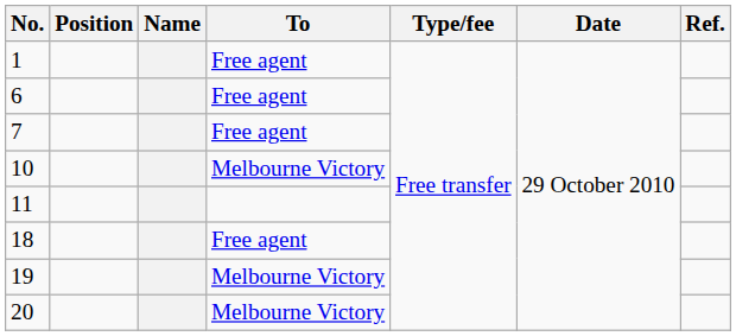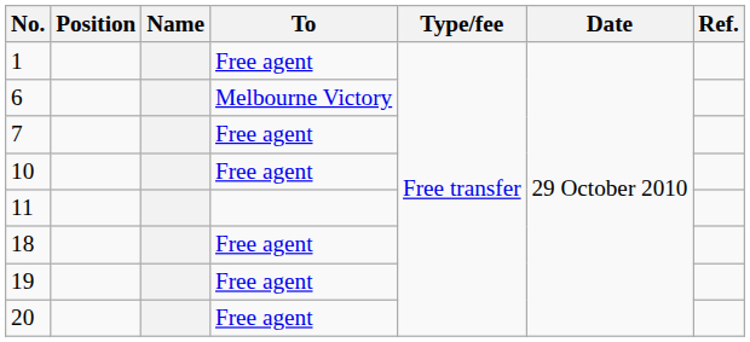 <table class="wikitable plainrowheaders sortable" style="text-align:center; text-align:left">
 <tr>
 <th>No.</th>
 <th>Position</th>
 <th>Name</th>
 <th>To</th>
 <th>Type/fee</th>
 <th>Date</th>
 <th>Ref.</th>
 </tr>
 <tr>
 <td>1</td>
 <td></td>
 <th scope="row"></th>
 <td><a href='#'>Free agent</a></td>
 <td rowspan="8"><a href='#'>Free transfer</a></td>
 <td rowspan="8">29 October 2010</td>
 <td></td>
 </tr>
 <tr>
 <td>6</td>
 <td></td>
 <th scope="row"></th>
-<td><a href='#'>Free agent</a></td>
+<td><a href='#'>Melbourne Victory</a></td>
 <td></td>
 </tr>
 <tr>
 <td>7</td>
 <td></td>
 <th scope="row"></th>
 <td><a href='#'>Free agent</a></td>
 <td></td>
 </tr>
 <tr>
 <td>10</td>
 <td></td>
 <th scope="row"></th>
-<td><a href='#'>Melbourne Victory</a></td>
+<td><a href='#'>Free agent</a></td>
 <td></td>
 </tr>
 <tr>
 <td>11</td>
 <td></td>
 <th scope="row"></th>
 <td></td>
 <td></td>
 </tr>
 <tr>
 <td>18</td>
 <td></td>
 <th scope="row"></th>
 <td><a href='#'>Free agent</a></td>
 <td></td>
 </tr>
 <tr>
 <td>19</td>
 <td></td>
 <th scope="row"></th>
-<td><a href='#'>Melbourne Victory</a></td>
+<td><a href='#'>Free agent</a></td>
 <td></td>
 </tr>
 <tr>
 <td>20</td>
 <td></td>
 <th scope="row"></th>
-<td><a href='#'>Melbourne Victory</a></td>
+<td><a href='#'>Free agent</a></td>
 <td></td>
 </tr>
 </table>
